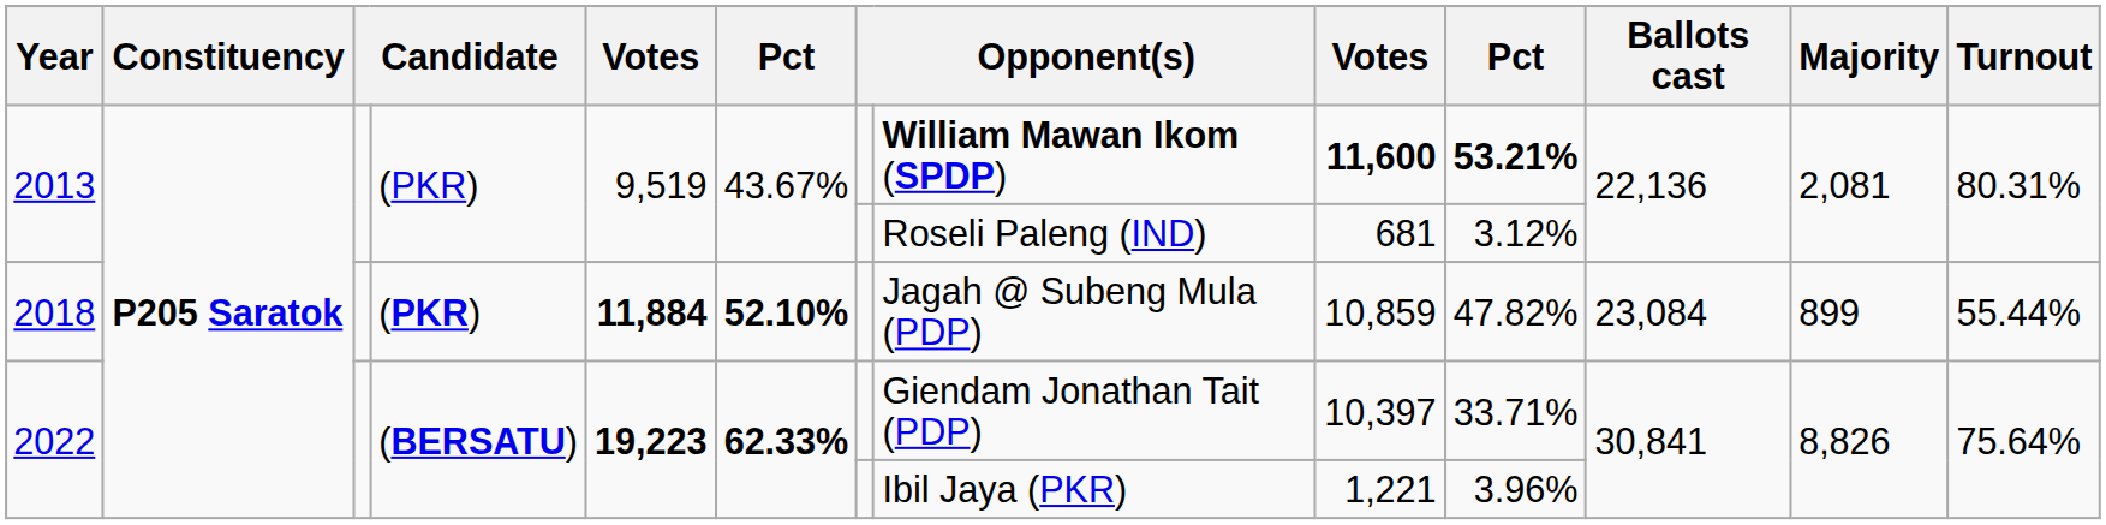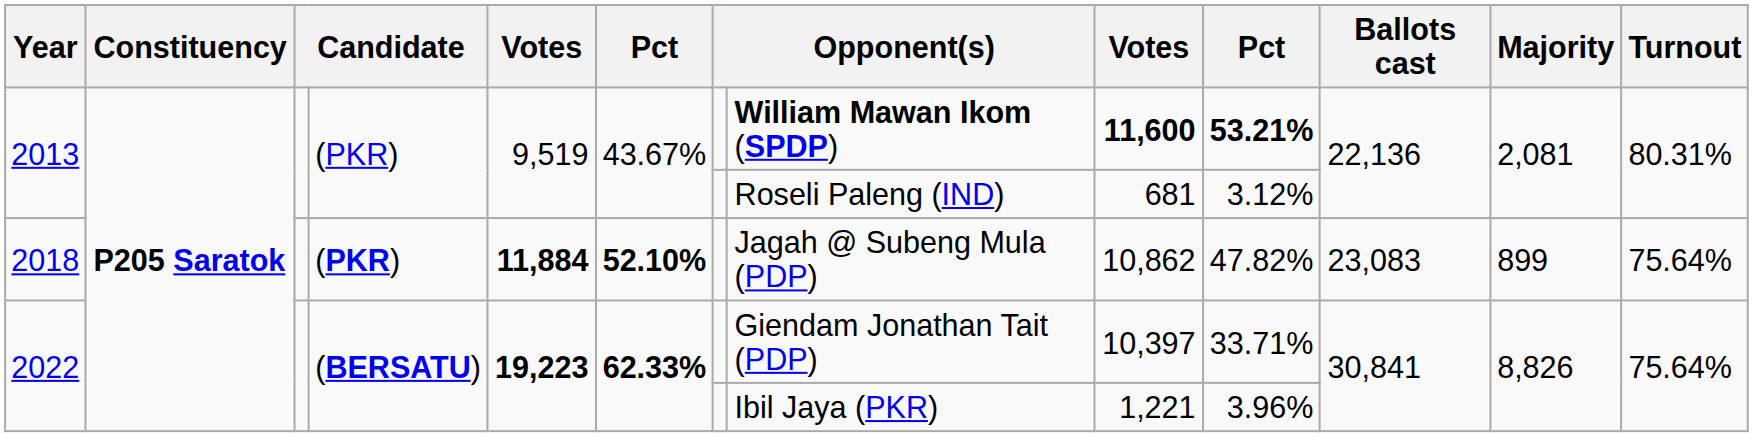 <table class="wikitable" style="margin:0.5em ; font-size:95%">
 <tr>
 <th>Year</th>
 <th>Constituency</th>
 <th colspan=2>Candidate</th>
 <th>Votes</th>
 <th>Pct</th>
 <th colspan=2>Opponent(s)</th>
 <th>Votes</th>
 <th>Pct</th>
 <th>Ballots cast</th>
 <th>Majority</th>
 <th>Turnout</th>
 </tr>
 <tr>
 <td rowspan="2"><a href='#'>2013</a></td>
 <td rowspan="5"><strong>P205 <a href='#'>Saratok</a></strong></td>
 <td rowspan="2" ></td>
 <td rowspan="2"> (<a href='#'>PKR</a>)</td>
 <td rowspan="2" style="text-align:right;">9,519</td>
 <td rowspan="2" style="text-align:right;">43.67%</td>
 <td></td>
 <td><strong>William Mawan Ikom</strong> (<a href='#'><strong>SPDP</strong></a>)</td>
 <td style="text-align:right;"><strong>11,600</strong></td>
 <td style="text-align:right;"><strong>53.21%</strong></td>
 <td rowspan="2">22,136</td>
 <td rowspan="2">2,081</td>
 <td rowspan="2">80.31%</td>
 </tr>
 <tr>
 <td></td>
 <td>Roseli Paleng (<a href='#'>IND</a>)</td>
 <td style="text-align:right;">681</td>
 <td style="text-align:right;">3.12%</td>
 </tr>
 <tr>
 <td><a href='#'>2018</a></td>
 <td></td>
 <td><strong></strong> (<a href='#'><strong>PKR</strong></a>)</td>
 <td style="text-align:right;"><strong>11,884</strong></td>
 <td style="text-align:right;"><strong>52.10%</strong></td>
 <td></td>
 <td>Jagah @ Subeng Mula (<a href='#'>PDP</a>)</td>
-<td style="text-align:right;">10,859</td>
+<td style="text-align:right;">10,862</td>
 <td style="text-align:right;">47.82%</td>
-<td>23,084</td>
+<td>23,083</td>
 <td>899</td>
-<td>55.44%</td>
+<td>75.64%</td>
 </tr>
 <tr>
 <td rowspan="2"><a href='#'>2022</a></td>
 <td rowspan="2" bgcolor=></td>
 <td rowspan="2"><strong></strong> (<a href='#'><strong>BERSATU</strong></a>)</td>
 <td rowspan="2" style="text-align:right;"><strong>19,223</strong></td>
 <td rowspan="2" style="text-align:right;"><strong>62.33%</strong></td>
 <td></td>
 <td>Giendam Jonathan Tait (<a href='#'>PDP</a>)</td>
 <td style="text-align:right;">10,397</td>
 <td style="text-align:right;">33.71%</td>
 <td rowspan="2">30,841</td>
 <td rowspan="2">8,826</td>
 <td rowspan="2">75.64%</td>
 </tr>
 <tr>
 <td></td>
 <td>Ibil Jaya (<a href='#'>PKR</a>)</td>
 <td style="text-align:right;">1,221</td>
 <td style="text-align:right;">3.96%</td>
 </tr>
 </table>
